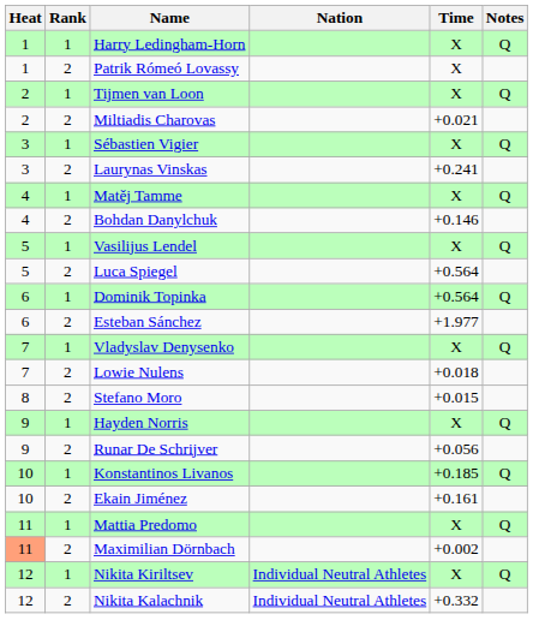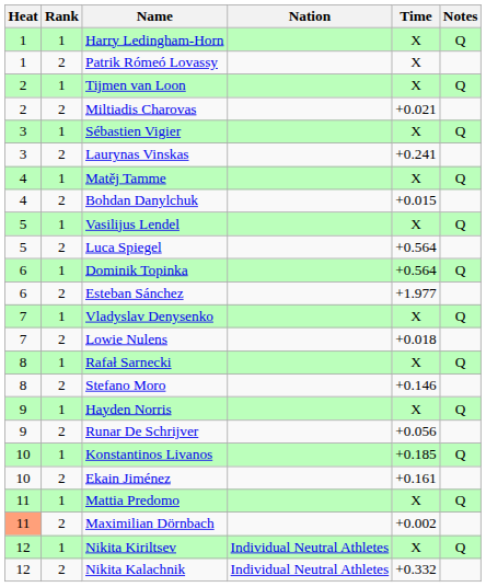 <table class="wikitable sortable" style="text-align:center">
 <tr>
 <th>Heat</th>
 <th>Rank</th>
 <th>Name</th>
 <th>Nation</th>
 <th>Time</th>
 <th>Notes</th>
 </tr>
 <tr bgcolor=bbffbb>
 <td>1</td>
 <td>1</td>
 <td align=left><a href='#'>Harry Ledingham-Horn</a></td>
 <td align=left></td>
 <td>X</td>
 <td>Q</td>
 </tr>
 <tr>
 <td>1</td>
 <td>2</td>
 <td align=left><a href='#'>Patrik Rómeó Lovassy</a></td>
 <td align=left></td>
 <td>X</td>
 <td></td>
 </tr>
 <tr bgcolor=bbffbb>
 <td>2</td>
 <td>1</td>
 <td align=left><a href='#'>Tijmen van Loon</a></td>
 <td align=left></td>
 <td>X</td>
 <td>Q</td>
 </tr>
 <tr>
 <td>2</td>
 <td>2</td>
 <td align=left><a href='#'>Miltiadis Charovas</a></td>
 <td align=left></td>
 <td>+0.021</td>
 <td></td>
 </tr>
 <tr bgcolor=bbffbb>
 <td>3</td>
 <td>1</td>
 <td align=left><a href='#'>Sébastien Vigier</a></td>
 <td align=left></td>
 <td>X</td>
 <td>Q</td>
 </tr>
 <tr>
 <td>3</td>
 <td>2</td>
 <td align=left><a href='#'>Laurynas Vinskas</a></td>
 <td align=left></td>
 <td>+0.241</td>
 <td></td>
 </tr>
 <tr bgcolor=bbffbb>
 <td>4</td>
 <td>1</td>
 <td align=left><a href='#'>Matěj Tamme</a></td>
 <td align=left></td>
 <td>X</td>
 <td>Q</td>
 </tr>
 <tr>
 <td>4</td>
 <td>2</td>
 <td align=left><a href='#'>Bohdan Danylchuk</a></td>
 <td align=left></td>
-<td>+0.146</td>
+<td>+0.015</td>
 <td></td>
 </tr>
 <tr bgcolor=bbffbb>
 <td>5</td>
 <td>1</td>
 <td align=left><a href='#'>Vasilijus Lendel</a></td>
 <td align=left></td>
 <td>X</td>
 <td>Q</td>
 </tr>
 <tr>
 <td>5</td>
 <td>2</td>
 <td align=left><a href='#'>Luca Spiegel</a></td>
 <td align=left></td>
 <td>+0.564</td>
 <td></td>
 </tr>
 <tr bgcolor=bbffbb>
 <td>6</td>
 <td>1</td>
 <td align=left><a href='#'>Dominik Topinka</a></td>
 <td align=left></td>
 <td>+0.564</td>
 <td>Q</td>
 </tr>
 <tr>
 <td>6</td>
 <td>2</td>
 <td align=left><a href='#'>Esteban Sánchez</a></td>
 <td align=left></td>
 <td>+1.977</td>
 <td></td>
 </tr>
 <tr bgcolor=bbffbb>
 <td>7</td>
 <td>1</td>
 <td align=left><a href='#'>Vladyslav Denysenko</a></td>
 <td align=left></td>
 <td>X</td>
 <td>Q</td>
 </tr>
 <tr>
 <td>7</td>
 <td>2</td>
 <td align=left><a href='#'>Lowie Nulens</a></td>
 <td align=left></td>
 <td>+0.018</td>
 <td></td>
 </tr>
+<tr bgcolor=bbffbb>
+<td>8</td>
+<td>1</td>
+<td align=left><a href='#'>Rafał Sarnecki</a></td>
+<td align=left></td>
+<td>X</td>
+<td>Q</td>
+</tr>
 <tr>
 <td>8</td>
 <td>2</td>
 <td align=left><a href='#'>Stefano Moro</a></td>
 <td align=left></td>
-<td>+0.015</td>
+<td>+0.146</td>
 <td></td>
 </tr>
 <tr bgcolor=bbffbb>
 <td>9</td>
 <td>1</td>
 <td align=left><a href='#'>Hayden Norris</a></td>
 <td align=left></td>
 <td>X</td>
 <td>Q</td>
 </tr>
 <tr>
 <td>9</td>
 <td>2</td>
 <td align=left><a href='#'>Runar De Schrijver</a></td>
 <td align=left></td>
 <td>+0.056</td>
 <td></td>
 </tr>
 <tr bgcolor=bbffbb>
 <td>10</td>
 <td>1</td>
 <td align=left><a href='#'>Konstantinos Livanos</a></td>
 <td align=left></td>
 <td>+0.185</td>
 <td>Q</td>
 </tr>
 <tr>
 <td>10</td>
 <td>2</td>
 <td align=left><a href='#'>Ekain Jiménez</a></td>
 <td align=left></td>
 <td>+0.161</td>
 <td></td>
 </tr>
 <tr bgcolor=bbffbb>
 <td>11</td>
 <td>1</td>
 <td align=left><a href='#'>Mattia Predomo</a></td>
 <td align=left></td>
 <td>X</td>
 <td>Q</td>
 </tr>
 <tr>
 <td style="background: lightsalmon;">11</td>
 <td>2</td>
 <td align=left><a href='#'>Maximilian Dörnbach</a></td>
 <td align=left></td>
 <td>+0.002</td>
 <td></td>
 </tr>
 <tr bgcolor=bbffbb>
 <td>12</td>
 <td>1</td>
 <td align=left><a href='#'>Nikita Kiriltsev</a></td>
 <td align=left><a href='#'>Individual Neutral Athletes</a></td>
 <td>X</td>
 <td>Q</td>
 </tr>
 <tr>
 <td>12</td>
 <td>2</td>
 <td align=left><a href='#'>Nikita Kalachnik</a></td>
 <td align=left><a href='#'>Individual Neutral Athletes</a></td>
 <td>+0.332</td>
 <td></td>
 </tr>
 </table>
